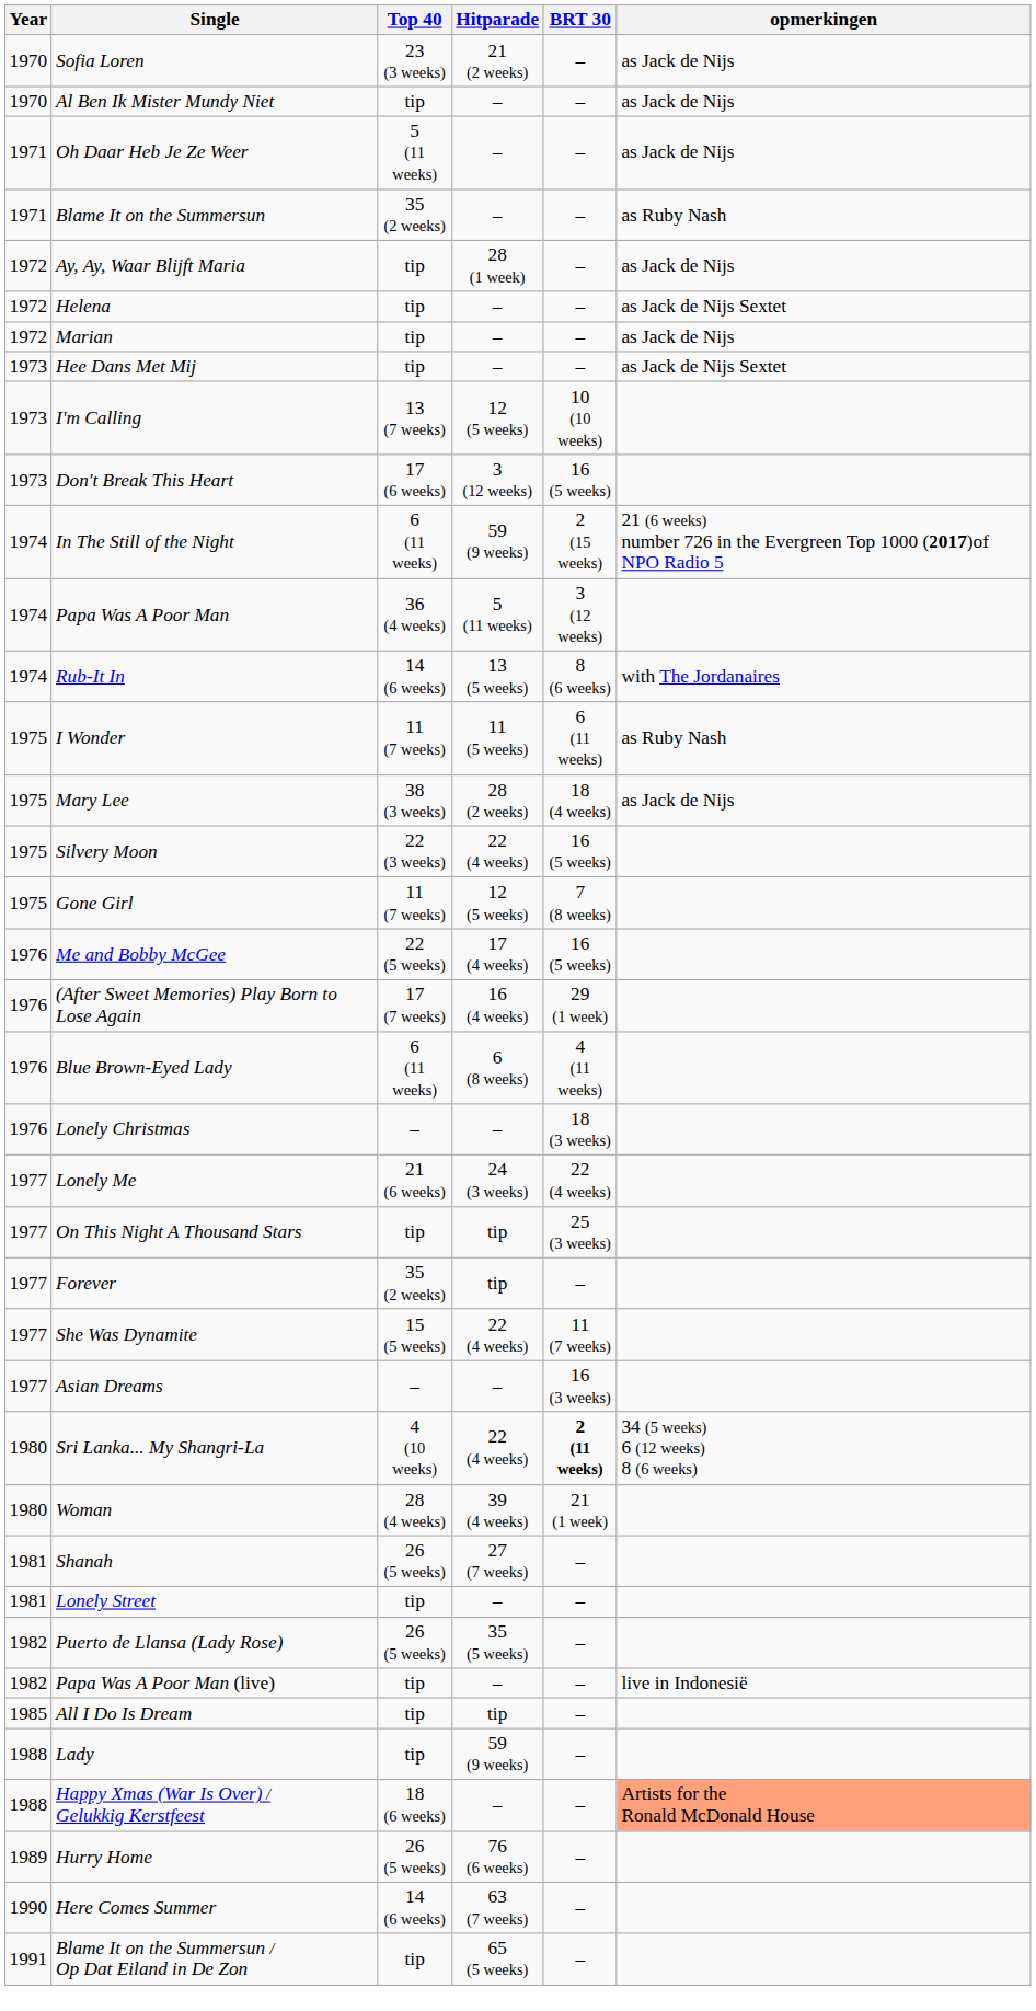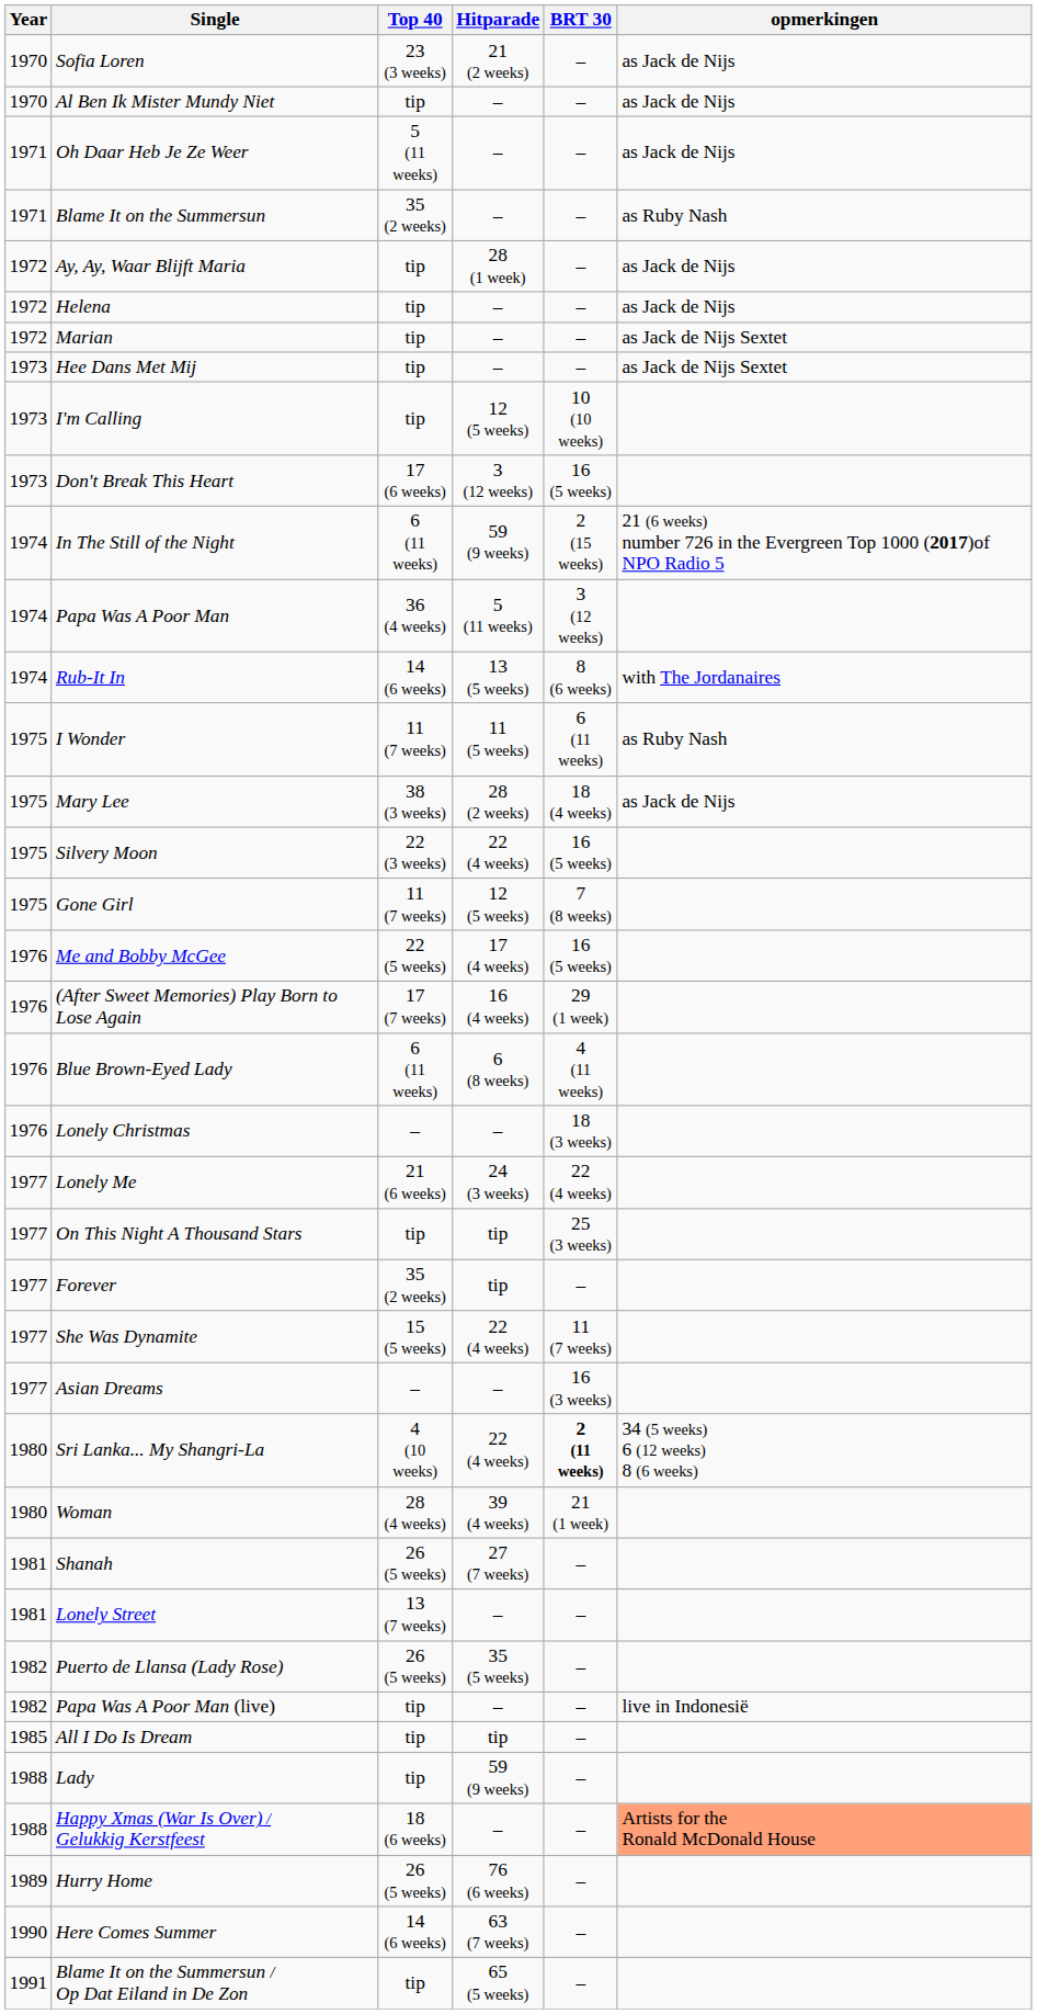 <table class="wikitable sortable">
 <tr>
 <th>Year</th>
 <th>Single</th>
 <th><a href='#'>Top 40</a></th>
 <th><a href='#'>Hitparade</a></th>
 <th><a href='#'>BRT 30</a></th>
 <th>opmerkingen</th>
 </tr>
 <tr align=center>
 <td>1970</td>
 <td align=left><em>Sofia Loren</em></td>
 <td>23<br><small>(3 weeks)</small></td>
 <td>21<br><small>(2 weeks)</small></td>
 <td>–</td>
 <td align=left>as Jack de Nijs</td>
 </tr>
 <tr align=center>
 <td>1970</td>
 <td align=left><em>Al Ben Ik Mister Mundy Niet</em></td>
 <td>tip</td>
 <td>–</td>
 <td>–</td>
 <td align=left>as Jack de Nijs</td>
 </tr>
 <tr align=center>
 <td>1971</td>
 <td align=left><em>Oh Daar Heb Je Ze Weer</em></td>
 <td>5<br><small>(11 weeks)</small></td>
 <td>–</td>
 <td>–</td>
 <td align=left>as Jack de Nijs</td>
 </tr>
 <tr align=center>
 <td>1971</td>
 <td align=left><em>Blame It on the Summersun</em></td>
 <td>35<br><small>(2 weeks)</small></td>
 <td>–</td>
 <td>–</td>
 <td align=left>as Ruby Nash</td>
 </tr>
 <tr align=center>
 <td>1972</td>
 <td align=left><em>Ay, Ay, Waar Blijft Maria</em></td>
 <td>tip</td>
 <td>28<br><small>(1 week)</small></td>
 <td>–</td>
 <td align=left>as Jack de Nijs</td>
 </tr>
 <tr align=center>
 <td>1972</td>
 <td align=left><em>Helena</em></td>
 <td>tip</td>
 <td>–</td>
 <td>–</td>
-<td align=left>as Jack de Nijs Sextet</td>
+<td align=left>as Jack de Nijs</td>
 </tr>
 <tr align=center>
 <td>1972</td>
 <td align=left><em>Marian</em></td>
 <td>tip</td>
 <td>–</td>
 <td>–</td>
-<td align=left>as Jack de Nijs</td>
+<td align=left>as Jack de Nijs Sextet</td>
 </tr>
 <tr align=center>
 <td>1973</td>
 <td align=left><em>Hee Dans Met Mij</em></td>
 <td>tip</td>
 <td>–</td>
 <td>–</td>
 <td align=left>as Jack de Nijs Sextet</td>
 </tr>
 <tr align=center>
 <td>1973</td>
 <td align=left><em>I'm Calling</em></td>
-<td>13<br><small>(7 weeks)</small></td>
+<td>tip</td>
 <td>12<br><small>(5 weeks)</small></td>
 <td>10<br><small>(10 weeks)</small></td>
 <td align=left></td>
 </tr>
 <tr align=center>
 <td>1973</td>
 <td align=left><em>Don't Break This Heart</em></td>
 <td>17<br><small>(6 weeks)</small></td>
 <td>3<br><small>(12 weeks)</small></td>
 <td>16<br><small>(5 weeks)</small></td>
 <td align=left></td>
 </tr>
 <tr align=center>
 <td>1974</td>
 <td align=left><em>In The Still of the Night</em></td>
 <td>6<br><small>(11 weeks)</small></td>
 <td>59<br><small>(9 weeks)</small></td>
 <td>2<br><small>(15 weeks)</small></td>
 <td align=left> 21 <small>(6 weeks)</small><br>number 726 in the Evergreen Top 1000 (<strong>2017</strong>)of <a href='#'>NPO Radio 5</a></td>
 </tr>
 <tr align=center>
 <td>1974</td>
 <td align=left><em>Papa Was A Poor Man</em></td>
 <td>36<br><small>(4 weeks)</small></td>
 <td>5<br><small>(11 weeks)</small></td>
 <td>3<br><small>(12 weeks)</small></td>
 <td align=left></td>
 </tr>
 <tr align=center>
 <td>1974</td>
 <td align=left><em><a href='#'>Rub-It In</a></em></td>
 <td>14<br><small>(6 weeks)</small></td>
 <td>13<br><small>(5 weeks)</small></td>
 <td>8<br><small>(6 weeks)</small></td>
 <td align=left>with <a href='#'>The Jordanaires</a></td>
 </tr>
 <tr align=center>
 <td>1975</td>
 <td align=left><em>I Wonder</em></td>
 <td>11<br><small>(7 weeks)</small></td>
 <td>11<br><small>(5 weeks)</small></td>
 <td>6<br><small>(11 weeks)</small></td>
 <td align=left>as Ruby Nash</td>
 </tr>
 <tr align=center>
 <td>1975</td>
 <td align=left><em>Mary Lee</em></td>
 <td>38<br><small>(3 weeks)</small></td>
 <td>28<br><small>(2 weeks)</small></td>
 <td>18<br><small>(4 weeks)</small></td>
 <td align=left>as Jack de Nijs</td>
 </tr>
 <tr align=center>
 <td>1975</td>
 <td align=left><em>Silvery Moon</em></td>
 <td>22<br><small>(3 weeks)</small></td>
 <td>22<br><small>(4 weeks)</small></td>
 <td>16<br><small>(5 weeks)</small></td>
 <td align=left></td>
 </tr>
 <tr align=center>
 <td>1975</td>
 <td align=left><em>Gone Girl</em></td>
 <td>11<br><small>(7 weeks)</small></td>
 <td>12<br><small>(5 weeks)</small></td>
 <td>7<br><small>(8 weeks)</small></td>
 <td align=left></td>
 </tr>
 <tr align=center>
 <td>1976</td>
 <td align=left><em><a href='#'>Me and Bobby McGee</a></em></td>
 <td>22<br><small>(5 weeks)</small></td>
 <td>17<br><small>(4 weeks)</small></td>
 <td>16<br><small>(5 weeks)</small></td>
 <td align=left></td>
 </tr>
 <tr align=center>
 <td>1976</td>
 <td align=left><em>(After Sweet Memories) Play Born to Lose Again</em></td>
 <td>17<br><small>(7 weeks)</small></td>
 <td>16<br><small>(4 weeks)</small></td>
 <td>29<br><small>(1 week)</small></td>
 <td align=left></td>
 </tr>
 <tr align=center>
 <td>1976</td>
 <td align=left><em>Blue Brown-Eyed Lady</em></td>
 <td>6<br><small>(11 weeks)</small></td>
 <td>6<br><small>(8 weeks)</small></td>
 <td>4<br><small>(11 weeks)</small></td>
 <td align=left></td>
 </tr>
 <tr align=center>
 <td>1976</td>
 <td align=left><em>Lonely Christmas</em></td>
 <td>–</td>
 <td>–</td>
 <td>18<br><small>(3 weeks)</small></td>
 <td align=left></td>
 </tr>
 <tr align=center>
 <td>1977</td>
 <td align=left><em>Lonely Me</em></td>
 <td>21<br><small>(6 weeks)</small></td>
 <td>24<br><small>(3 weeks)</small></td>
 <td>22<br><small>(4 weeks)</small></td>
 <td align=left></td>
 </tr>
 <tr align=center>
 <td>1977</td>
 <td align=left><em>On This Night A Thousand Stars</em></td>
 <td>tip</td>
 <td>tip</td>
 <td>25<br><small>(3 weeks)</small></td>
 <td align=left></td>
 </tr>
 <tr align=center>
 <td>1977</td>
 <td align=left><em>Forever</em></td>
 <td>35<br><small>(2 weeks)</small></td>
 <td>tip</td>
 <td>–</td>
 <td align=left></td>
 </tr>
 <tr align=center>
 <td>1977</td>
 <td align=left><em>She Was Dynamite</em></td>
 <td>15<br><small>(5 weeks)</small></td>
 <td>22<br><small>(4 weeks)</small></td>
 <td>11<br><small>(7 weeks)</small></td>
 <td align=left></td>
 </tr>
 <tr align=center>
 <td>1977</td>
 <td align=left><em>Asian Dreams</em></td>
 <td>–</td>
 <td>–</td>
 <td>16<br><small>(3 weeks)</small></td>
 <td align=left></td>
 </tr>
 <tr align=center>
 <td>1980</td>
 <td align=left><em>Sri Lanka... My Shangri-La</em></td>
 <td>4<br><small>(10 weeks)</small></td>
 <td>22<br><small>(4 weeks)</small></td>
 <td><strong>2<br><small>(11 weeks)</small></strong></td>
 <td align=left> 34 <small>(5 weeks)</small><br> 6 <small>(12 weeks)</small><br> 8 <small>(6 weeks)</small></td>
 </tr>
 <tr align=center>
 <td>1980</td>
 <td align=left><em>Woman</em></td>
 <td>28<br><small>(4 weeks)</small></td>
 <td>39<br><small>(4 weeks)</small></td>
 <td>21<br><small>(1 week)</small></td>
 <td align=left></td>
 </tr>
 <tr align=center>
 <td>1981</td>
 <td align=left><em>Shanah</em></td>
 <td>26<br><small>(5 weeks)</small></td>
 <td>27<br><small>(7 weeks)</small></td>
 <td>–</td>
 <td align=left></td>
 </tr>
 <tr align=center>
 <td>1981</td>
 <td align=left><em><a href='#'>Lonely Street</a></em></td>
-<td>tip</td>
+<td>13<br><small>(7 weeks)</small></td>
 <td>–</td>
 <td>–</td>
 <td align=left></td>
 </tr>
 <tr align=center>
 <td>1982</td>
 <td align=left><em>Puerto de Llansa (Lady Rose)</em></td>
 <td>26<br><small>(5 weeks)</small></td>
 <td>35<br><small>(5 weeks)</small></td>
 <td>–</td>
 <td align=left></td>
 </tr>
 <tr align=center>
 <td>1982</td>
 <td align=left><em>Papa Was A Poor Man</em> (live)</td>
 <td>tip</td>
 <td>–</td>
 <td>–</td>
 <td align=left>live in Indonesië</td>
 </tr>
 <tr align=center>
 <td>1985</td>
 <td align=left><em>All I Do Is Dream</em></td>
 <td>tip</td>
 <td>tip</td>
 <td>–</td>
 <td align=left></td>
 </tr>
 <tr align=center>
 <td>1988</td>
 <td align=left><em>Lady</em></td>
 <td>tip</td>
 <td>59<br><small>(9 weeks)</small></td>
 <td>–</td>
 <td align=left></td>
 </tr>
 <tr align=center>
 <td>1988</td>
 <td align=left><em><a href='#'>Happy Xmas (War Is Over)<small> /</small></em><br><em>Gelukkig Kerstfeest</a></em></td>
 <td>18<br><small>(6 weeks)</small></td>
 <td>–</td>
 <td>–</td>
 <td align=left style="background: lightsalmon;">Artists for the<br>Ronald McDonald House</td>
 </tr>
 <tr align=center>
 <td>1989</td>
 <td align=left><em>Hurry Home</em></td>
 <td>26<br><small>(5 weeks)</small></td>
 <td>76<br><small>(6 weeks)</small></td>
 <td>–</td>
 <td align=left></td>
 </tr>
 <tr align=center>
 <td>1990</td>
 <td align=left><em>Here Comes Summer</em></td>
 <td>14<br><small>(6 weeks)</small></td>
 <td>63<br><small>(7 weeks)</small></td>
 <td>–</td>
 <td align=left></td>
 </tr>
 <tr align=center>
 <td>1991</td>
 <td align=left><em>Blame It on the Summersun <small>/</small></em><br><em>Op Dat Eiland in De Zon</em></td>
 <td>tip</td>
 <td>65<br><small>(5 weeks)</small></td>
 <td>–</td>
 <td align=left></td>
 </tr>
 </table>
